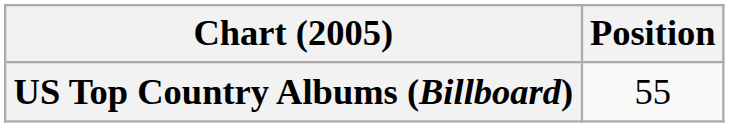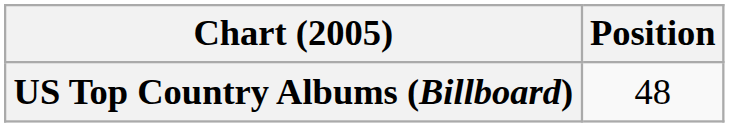 <table class="wikitable plainrowheaders" style="text-align:center">
 <tr>
 <th scope="col">Chart (2005)</th>
 <th scope="col">Position</th>
 </tr>
 <tr>
 <th scope="row">US Top Country Albums (<em>Billboard</em>)</th>
-<td>55</td>
+<td>48</td>
 </tr>
 </table>
